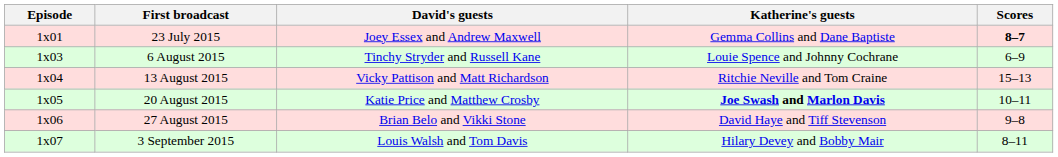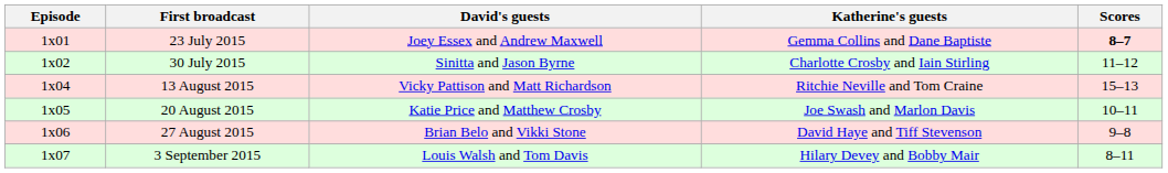 <table class="wikitable" style="width:100%; text-align:center;">
 <tr>
 <th>Episode</th>
 <th>First broadcast</th>
 <th>David's guests</th>
 <th>Katherine's guests</th>
 <th>Scores</th>
 </tr>
 <tr bgcolor="ffdddd">
 <td>1x01</td>
 <td>23 July 2015</td>
 <td><a href='#'>Joey Essex</a> and <a href='#'>Andrew Maxwell</a></td>
 <td><a href='#'>Gemma Collins</a> and <a href='#'>Dane Baptiste</a></td>
 <td><strong>8–7</strong></td>
 </tr>
 <tr bgcolor="ddffdd">
-<td>1x03</td>
-<td>6 August 2015</td>
-<td><a href='#'>Tinchy Stryder</a> and <a href='#'>Russell Kane</a></td>
-<td><a href='#'>Louie Spence</a> and Johnny Cochrane</td>
-<td>6–9</td>
+<td>1x02</td>
+<td>30 July 2015</td>
+<td><a href='#'>Sinitta</a> and <a href='#'>Jason Byrne</a></td>
+<td><a href='#'>Charlotte Crosby</a> and <a href='#'>Iain Stirling</a></td>
+<td>11–12</td>
 </tr>
 <tr bgcolor="ffdddd">
 <td>1x04</td>
 <td>13 August 2015</td>
 <td><a href='#'>Vicky Pattison</a> and <a href='#'>Matt Richardson</a></td>
 <td><a href='#'>Ritchie Neville</a> and Tom Craine</td>
 <td>15–13</td>
 </tr>
 <tr bgcolor="ddffdd">
 <td>1x05</td>
 <td>20 August 2015</td>
 <td><a href='#'>Katie Price</a> and <a href='#'>Matthew Crosby</a></td>
-<td><strong><a href='#'>Joe Swash</a> and <a href='#'>Marlon Davis</a></strong></td>
+<td><a href='#'>Joe Swash</a> and <a href='#'>Marlon Davis</a></td>
 <td>10–11</td>
 </tr>
 <tr bgcolor="ffdddd">
 <td>1x06</td>
 <td>27 August 2015</td>
 <td><a href='#'>Brian Belo</a> and <a href='#'>Vikki Stone</a></td>
 <td><a href='#'>David Haye</a> and <a href='#'>Tiff Stevenson</a></td>
 <td>9–8</td>
 </tr>
 <tr bgcolor="ddffdd">
 <td>1x07</td>
 <td>3 September 2015</td>
 <td><a href='#'>Louis Walsh</a> and <a href='#'>Tom Davis</a></td>
 <td><a href='#'>Hilary Devey</a> and <a href='#'>Bobby Mair</a></td>
 <td>8–11</td>
 </tr>
 </table>
